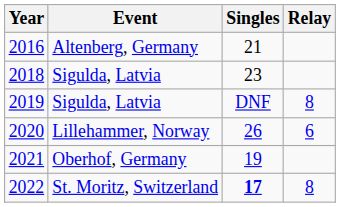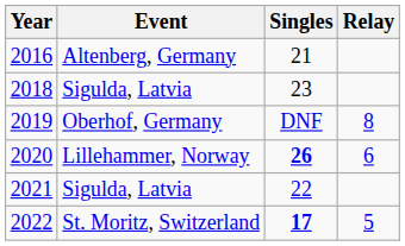 <table class="wikitable sortable" style="text-align:center;">
 <tr>
 <th>Year</th>
 <th>Event</th>
 <th>Singles</th>
 <th>Relay</th>
 </tr>
 <tr>
 <td><a href='#'>2016</a></td>
 <td style="text-align:left;"> <a href='#'>Altenberg</a>, <a href='#'>Germany</a></td>
 <td>21</td>
 <td></td>
 </tr>
 <tr>
 <td><a href='#'>2018</a></td>
 <td style="text-align:left;"> <a href='#'>Sigulda</a>, <a href='#'>Latvia</a></td>
 <td>23</td>
 <td></td>
 </tr>
 <tr>
 <td><a href='#'>2019</a></td>
-<td style="text-align:left;"> <a href='#'>Sigulda</a>, <a href='#'>Latvia</a></td>
+<td style="text-align:left;"> <a href='#'>Oberhof</a>, <a href='#'>Germany</a></td>
 <td><a href='#'>DNF</a></td>
 <td><a href='#'>8</a></td>
 </tr>
 <tr>
 <td><a href='#'>2020</a></td>
 <td style="text-align:left;"> <a href='#'>Lillehammer</a>, <a href='#'>Norway</a></td>
-<td><a href='#'>26</a></td>
+<td><strong><a href='#'>26</a></strong></td>
 <td><a href='#'>6</a></td>
 </tr>
 <tr>
 <td><a href='#'>2021</a></td>
-<td style="text-align:left;"> <a href='#'>Oberhof</a>, <a href='#'>Germany</a></td>
-<td><a href='#'>19</a></td>
+<td style="text-align:left;"> <a href='#'>Sigulda</a>, <a href='#'>Latvia</a></td>
+<td><a href='#'>22</a></td>
 <td></td>
 </tr>
 <tr>
 <td><a href='#'>2022</a></td>
 <td style="text-align:left;"> <a href='#'>St. Moritz</a>, <a href='#'>Switzerland</a></td>
 <td><strong><a href='#'>17</a></strong></td>
-<td><a href='#'>8</a></td>
+<td><a href='#'>5</a></td>
 </tr>
 </table>
